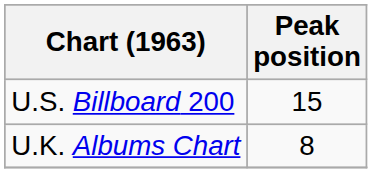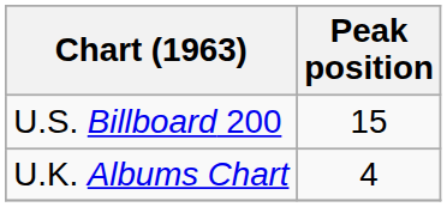 <table class="wikitable">
 <tr>
 <th>Chart (1963)</th>
 <th>Peak<br>position</th>
 </tr>
 <tr>
 <td>U.S. <a href='#'><em>Billboard</em> 200</a></td>
 <td align="center">15</td>
 </tr>
 <tr>
 <td>U.K. <em><a href='#'>Albums Chart</a></em></td>
-<td align="center">8</td>
+<td align="center">4</td>
 </tr>
 <tr>
 </tr>
 </table>
